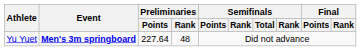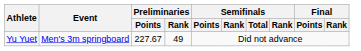 <table class=wikitable style="font-size:90%">
 <tr>
 <th rowspan="2">Athlete</th>
 <th rowspan="2">Event</th>
 <th colspan="2">Preliminaries</th>
 <th colspan="4">Semifinals</th>
 <th colspan="2">Final</th>
 </tr>
 <tr style="font-size:95%">
 <th>Points</th>
 <th>Rank</th>
 <th>Points</th>
 <th>Rank</th>
 <th>Total</th>
 <th>Rank</th>
 <th>Points</th>
 <th>Rank</th>
 </tr>
 <tr>
 <td align=left><a href='#'>Yu Yuet</a></td>
-<td align=left><strong><a href='#'>Men's 3m springboard</a></strong></td>
-<td align=center>227.64</td>
-<td align=center>48</td>
+<td align=left><a href='#'>Men's 3m springboard</a></td>
+<td align=center>227.67</td>
+<td align=center>49</td>
 <td align=center colspan=6>Did not advance</td>
 </tr>
 </table>
